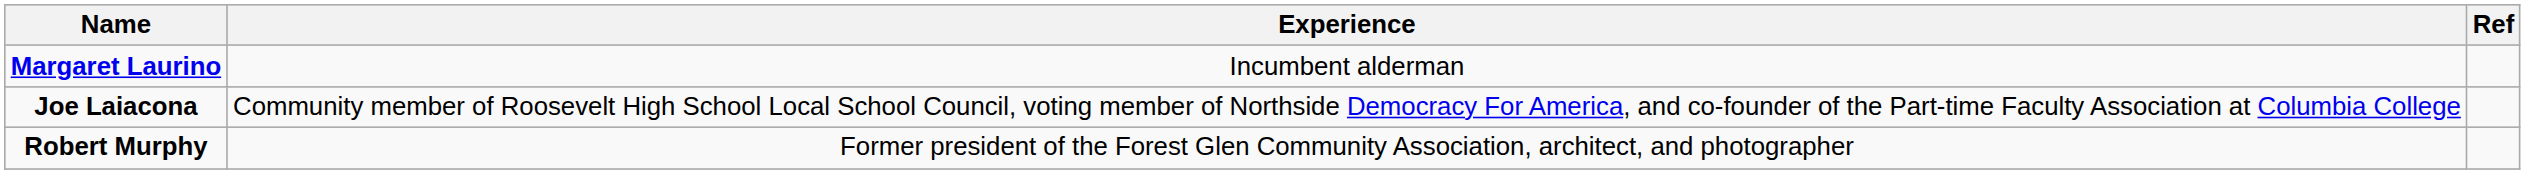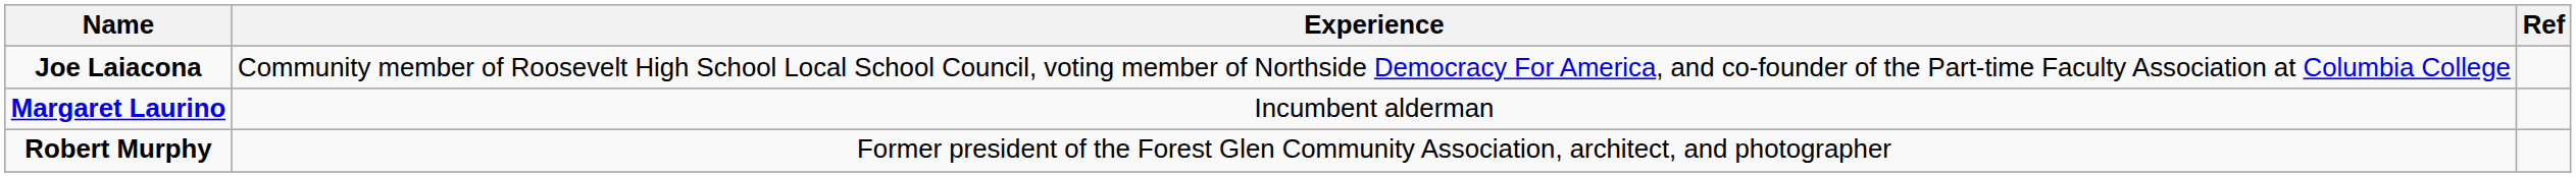 <table class="wikitable" style="text-align:center">
 <tr>
 <th>Name</th>
 <th>Experience</th>
 <th>Ref</th>
 </tr>
 <tr>
-<td><strong><a href='#'>Margaret Laurino</a></strong></td>
-<td>Incumbent alderman</td>
+<td><strong>Joe Laiacona</strong></td>
+<td>Community member of Roosevelt High School Local School Council, voting member of Northside <a href='#'>Democracy For America</a>, and co-founder of the Part-time Faculty Association at <a href='#'>Columbia College</a></td>
 <td></td>
 </tr>
 <tr>
-<td><strong>Joe Laiacona</strong></td>
-<td>Community member of Roosevelt High School Local School Council, voting member of Northside <a href='#'>Democracy For America</a>, and co-founder of the Part-time Faculty Association at <a href='#'>Columbia College</a></td>
+<td><strong><a href='#'>Margaret Laurino</a></strong></td>
+<td>Incumbent alderman</td>
 <td></td>
 </tr>
 <tr>
 <td><strong>Robert Murphy</strong></td>
 <td>Former president of the Forest Glen Community Association, architect, and photographer</td>
 <td></td>
 </tr>
 </table>
